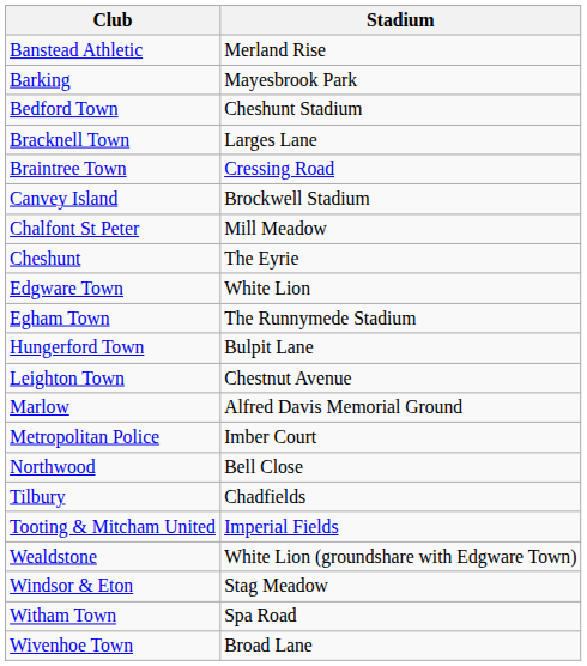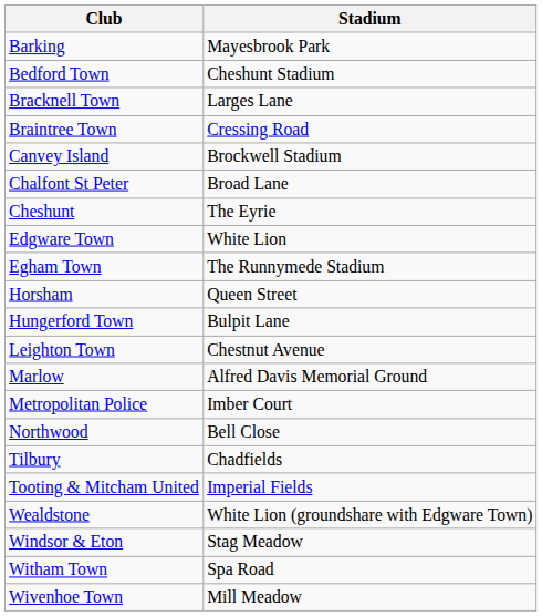 <table class="wikitable sortable">
 <tr>
 <th>Club</th>
 <th>Stadium</th>
-</tr>
-<tr>
-<td><a href='#'>Banstead Athletic</a></td>
-<td>Merland Rise</td>
 </tr>
 <tr>
 <td><a href='#'>Barking</a></td>
 <td>Mayesbrook Park</td>
 </tr>
 <tr>
 <td><a href='#'>Bedford Town</a></td>
 <td>Cheshunt Stadium</td>
 </tr>
 <tr>
 <td><a href='#'>Bracknell Town</a></td>
 <td>Larges Lane</td>
 </tr>
 <tr>
 <td><a href='#'>Braintree Town</a></td>
 <td><a href='#'>Cressing Road</a></td>
 </tr>
 <tr>
 <td><a href='#'>Canvey Island</a></td>
 <td>Brockwell Stadium</td>
 </tr>
 <tr>
 <td><a href='#'>Chalfont St Peter</a></td>
-<td>Mill Meadow</td>
+<td>Broad Lane</td>
 </tr>
 <tr>
 <td><a href='#'>Cheshunt</a></td>
 <td>The Eyrie</td>
 </tr>
 <tr>
 <td><a href='#'>Edgware Town</a></td>
 <td>White Lion</td>
 </tr>
 <tr>
 <td><a href='#'>Egham Town</a></td>
 <td>The Runnymede Stadium</td>
+</tr>
+<tr>
+<td><a href='#'>Horsham</a></td>
+<td>Queen Street</td>
 </tr>
 <tr>
 <td><a href='#'>Hungerford Town</a></td>
 <td>Bulpit Lane</td>
 </tr>
 <tr>
 <td><a href='#'>Leighton Town</a></td>
 <td>Chestnut Avenue</td>
 </tr>
 <tr>
 <td><a href='#'>Marlow</a></td>
 <td>Alfred Davis Memorial Ground</td>
 </tr>
 <tr>
 <td><a href='#'>Metropolitan Police</a></td>
 <td>Imber Court</td>
 </tr>
 <tr>
 <td><a href='#'>Northwood</a></td>
 <td>Bell Close</td>
 </tr>
 <tr>
 <td><a href='#'>Tilbury</a></td>
 <td>Chadfields</td>
 </tr>
 <tr>
 <td><a href='#'>Tooting & Mitcham United</a></td>
 <td><a href='#'>Imperial Fields</a></td>
 </tr>
 <tr>
 <td><a href='#'>Wealdstone</a></td>
 <td>White Lion (groundshare with Edgware Town)</td>
 </tr>
 <tr>
 <td><a href='#'>Windsor & Eton</a></td>
 <td>Stag Meadow</td>
 </tr>
 <tr>
 <td><a href='#'>Witham Town</a></td>
 <td>Spa Road</td>
 </tr>
 <tr>
 <td><a href='#'>Wivenhoe Town</a></td>
-<td>Broad Lane</td>
+<td>Mill Meadow</td>
 </tr>
 </table>
